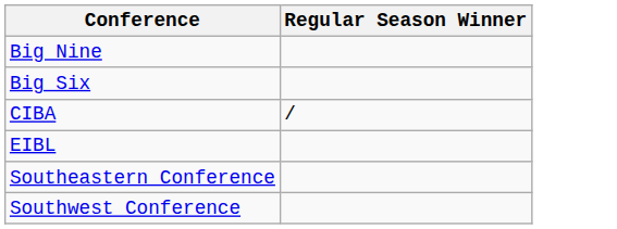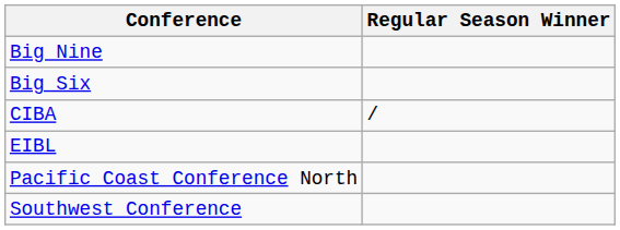 <table class="wikitable">
 <tr>
 <th>Conference</th>
 <th>Regular Season Winner</th>
 </tr>
 <tr>
 <td><a href='#'>Big Nine</a></td>
 <td></td>
 </tr>
 <tr>
 <td><a href='#'>Big Six</a></td>
 <td></td>
 </tr>
 <tr>
 <td><a href='#'>CIBA</a></td>
 <td>/</td>
 </tr>
 <tr>
 <td><a href='#'>EIBL</a></td>
 <td></td>
 </tr>
 <tr>
-<td><a href='#'>Southeastern Conference</a></td>
+<td><a href='#'>Pacific Coast Conference</a> North</td>
 <td></td>
 </tr>
 <tr>
 <td><a href='#'>Southwest Conference</a></td>
 <td></td>
 </tr>
 </table>
